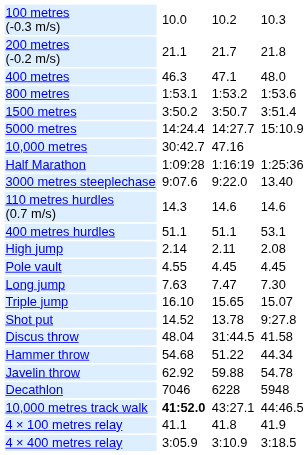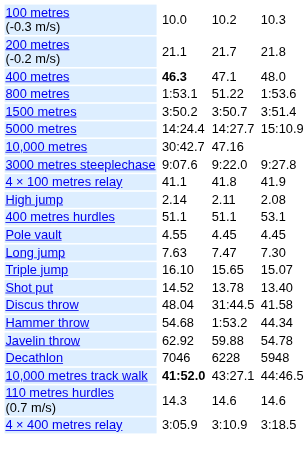 <table>
 <tr>
 <td bgcolor = DDEEFF><a href='#'>100 metres</a> <br> (-0.3 m/s)</td>
 <td></td>
 <td>10.0</td>
 <td></td>
 <td>10.2</td>
 <td></td>
 <td>10.3</td>
 </tr>
 <tr>
 <td bgcolor = DDEEFF><a href='#'>200 metres</a> <br> (-0.2 m/s)</td>
 <td></td>
 <td>21.1</td>
 <td></td>
 <td>21.7</td>
 <td></td>
 <td>21.8</td>
 </tr>
 <tr>
 <td bgcolor = DDEEFF><a href='#'>400 metres</a></td>
 <td></td>
-<td>46.3</td>
+<td><strong>46.3</strong></td>
 <td></td>
 <td>47.1</td>
 <td></td>
 <td>48.0</td>
 </tr>
 <tr>
 <td bgcolor = DDEEFF><a href='#'>800 metres</a></td>
 <td></td>
 <td>1:53.1</td>
 <td></td>
-<td>1:53.2</td>
+<td>51.22</td>
 <td></td>
 <td>1:53.6</td>
 </tr>
 <tr>
 <td bgcolor = DDEEFF><a href='#'>1500 metres</a></td>
 <td></td>
 <td>3:50.2</td>
 <td></td>
 <td>3:50.7</td>
 <td></td>
 <td>3:51.4</td>
 </tr>
 <tr>
 <td bgcolor = DDEEFF><a href='#'>5000 metres</a></td>
 <td></td>
 <td>14:24.4</td>
 <td></td>
 <td>14:27.7</td>
 <td></td>
 <td>15:10.9</td>
 </tr>
 <tr>
 <td bgcolor = DDEEFF><a href='#'>10,000 metres</a></td>
 <td></td>
 <td>30:42.7</td>
 <td></td>
 <td>47.16</td>
 <td></td>
 <td></td>
 </tr>
 <tr>
-<td bgcolor = DDEEFF><a href='#'>Half Marathon</a></td>
-<td></td>
-<td>1:09:28</td>
-<td></td>
-<td>1:16:19</td>
-<td></td>
-<td>1:25:36</td>
-</tr>
-<tr>
 <td bgcolor = DDEEFF><a href='#'>3000 metres steeplechase</a></td>
 <td></td>
 <td>9:07.6</td>
 <td></td>
 <td>9:22.0</td>
 <td></td>
-<td>13.40</td>
+<td>9:27.8</td>
 </tr>
 <tr>
-<td bgcolor = DDEEFF><a href='#'>110 metres hurdles</a> <br> (0.7 m/s)</td>
+<td bgcolor = DDEEFF><a href='#'>4 × 100 metres relay</a></td>
 <td></td>
-<td>14.3</td>
+<td>41.1</td>
 <td></td>
-<td>14.6</td>
+<td>41.8</td>
 <td></td>
-<td>14.6</td>
+<td>41.9</td>
+</tr>
+<tr>
+<td bgcolor = DDEEFF><a href='#'>High jump</a></td>
+<td></td>
+<td>2.14</td>
+<td></td>
+<td>2.11</td>
+<td></td>
+<td>2.08</td>
 </tr>
 <tr>
 <td bgcolor = DDEEFF><a href='#'>400 metres hurdles</a></td>
 <td></td>
 <td>51.1</td>
 <td></td>
 <td>51.1</td>
 <td></td>
 <td>53.1</td>
-</tr>
-<tr>
-<td bgcolor = DDEEFF><a href='#'>High jump</a></td>
-<td></td>
-<td>2.14</td>
-<td></td>
-<td>2.11</td>
-<td></td>
-<td>2.08</td>
 </tr>
 <tr>
 <td bgcolor = DDEEFF><a href='#'>Pole vault</a></td>
 <td></td>
 <td>4.55</td>
 <td></td>
 <td>4.45</td>
 <td></td>
 <td>4.45</td>
 </tr>
 <tr>
 <td bgcolor = DDEEFF><a href='#'>Long jump</a></td>
 <td></td>
 <td>7.63</td>
 <td></td>
 <td>7.47</td>
 <td></td>
 <td>7.30</td>
 </tr>
 <tr>
 <td bgcolor = DDEEFF><a href='#'>Triple jump</a></td>
 <td></td>
 <td>16.10</td>
 <td></td>
 <td>15.65</td>
 <td></td>
 <td>15.07</td>
 </tr>
 <tr>
 <td bgcolor = DDEEFF><a href='#'>Shot put</a></td>
 <td></td>
 <td>14.52</td>
 <td></td>
 <td>13.78</td>
 <td></td>
-<td>9:27.8</td>
+<td>13.40</td>
 </tr>
 <tr>
 <td bgcolor = DDEEFF><a href='#'>Discus throw</a></td>
 <td></td>
 <td>48.04</td>
 <td></td>
 <td>31:44.5</td>
 <td></td>
 <td>41.58</td>
 </tr>
 <tr>
 <td bgcolor = DDEEFF><a href='#'>Hammer throw</a></td>
 <td></td>
 <td>54.68</td>
 <td></td>
-<td>51.22</td>
+<td>1:53.2</td>
 <td></td>
 <td>44.34</td>
 </tr>
 <tr>
 <td bgcolor = DDEEFF><a href='#'>Javelin throw</a></td>
 <td></td>
 <td>62.92</td>
 <td></td>
 <td>59.88</td>
 <td></td>
 <td>54.78</td>
 </tr>
 <tr>
 <td bgcolor = DDEEFF><a href='#'>Decathlon</a></td>
 <td></td>
 <td>7046</td>
 <td></td>
 <td>6228</td>
 <td></td>
 <td>5948</td>
 </tr>
 <tr>
 <td bgcolor = DDEEFF><a href='#'>10,000 metres track walk</a></td>
 <td></td>
 <td><strong>41:52.0</strong></td>
 <td></td>
 <td>43:27.1</td>
 <td></td>
 <td>44:46.5</td>
 </tr>
 <tr>
-<td bgcolor = DDEEFF><a href='#'>4 × 100 metres relay</a></td>
+<td bgcolor = DDEEFF><a href='#'>110 metres hurdles</a> <br> (0.7 m/s)</td>
 <td></td>
-<td>41.1</td>
+<td>14.3</td>
 <td></td>
-<td>41.8</td>
+<td>14.6</td>
 <td></td>
-<td>41.9</td>
+<td>14.6</td>
 </tr>
 <tr>
 <td bgcolor = DDEEFF><a href='#'>4 × 400 metres relay</a></td>
 <td></td>
 <td>3:05.9</td>
 <td></td>
 <td>3:10.9</td>
 <td></td>
 <td>3:18.5</td>
 </tr>
 </table>
